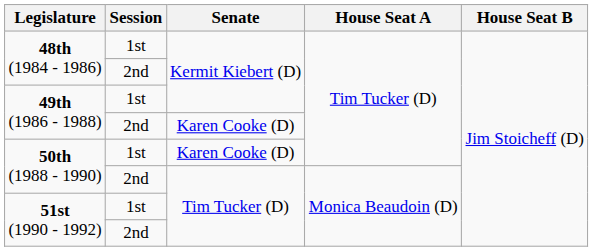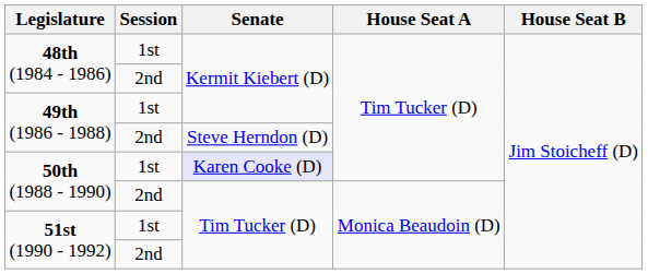 <table class=wikitable style="text-align:center">
 <tr>
 <th>Legislature</th>
 <th>Session</th>
 <th>Senate</th>
 <th>House Seat A</th>
 <th>House Seat B</th>
 </tr>
 <tr>
 <td rowspan="2"><strong>48th</strong> <br> (1984 - 1986)</td>
 <td>1st</td>
 <td rowspan="3" ><a href='#'>Kermit Kiebert</a> (D)</td>
 <td rowspan="5" ><a href='#'>Tim Tucker</a> (D)</td>
 <td rowspan="8" ><a href='#'>Jim Stoicheff</a> (D)</td>
 </tr>
 <tr>
 <td>2nd</td>
 </tr>
 <tr>
 <td rowspan="2"><strong>49th</strong> <br> (1986 - 1988)</td>
 <td>1st</td>
 </tr>
 <tr>
 <td>2nd</td>
-<td><a href='#'>Karen Cooke</a> (D)</td>
+<td><a href='#'>Steve Herndon</a> (D)</td>
 </tr>
 <tr>
 <td rowspan="2"><strong>50th</strong> <br> (1988 - 1990)</td>
 <td>1st</td>
-<td><a href='#'>Karen Cooke</a> (D)</td>
+<td style="background: lavender;"><a href='#'>Karen Cooke</a> (D)</td>
 </tr>
 <tr>
 <td>2nd</td>
 <td rowspan="3" ><a href='#'>Tim Tucker</a> (D)</td>
 <td rowspan="3" ><a href='#'>Monica Beaudoin</a> (D)</td>
 </tr>
 <tr>
 <td rowspan="2"><strong>51st</strong> <br> (1990 - 1992)</td>
 <td>1st</td>
 </tr>
 <tr>
 <td>2nd</td>
 </tr>
 </table>
